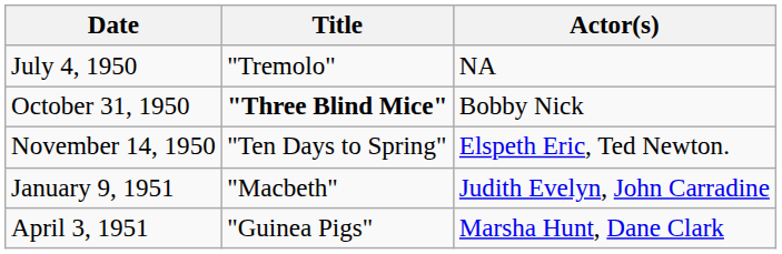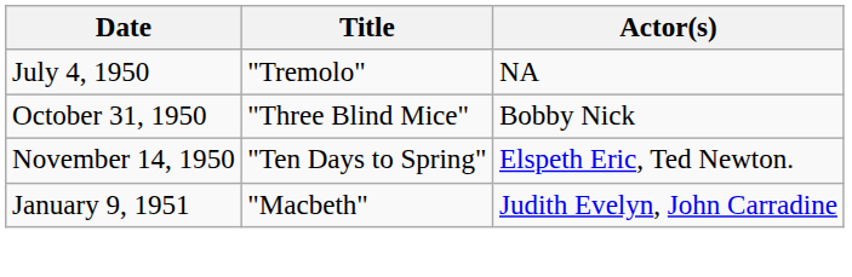 <table class="wikitable">
 <tr>
 <th>Date</th>
 <th>Title</th>
 <th>Actor(s)</th>
 </tr>
 <tr>
 <td>July 4, 1950</td>
 <td>"Tremolo"</td>
 <td>NA</td>
 </tr>
 <tr>
 <td>October 31, 1950</td>
-<td><strong>"Three Blind Mice"</strong></td>
+<td>"Three Blind Mice"</td>
 <td>Bobby Nick</td>
 </tr>
 <tr>
 <td>November 14, 1950</td>
 <td>"Ten Days to Spring"</td>
 <td><a href='#'>Elspeth Eric</a>, Ted Newton.</td>
 </tr>
 <tr>
 <td>January 9, 1951</td>
 <td>"Macbeth"</td>
 <td><a href='#'>Judith Evelyn</a>, <a href='#'>John Carradine</a></td>
 </tr>
-<tr>
-<td>April 3, 1951</td>
-<td>"Guinea Pigs"</td>
-<td><a href='#'>Marsha Hunt</a>, <a href='#'>Dane Clark</a></td>
-</tr>
 </table>
